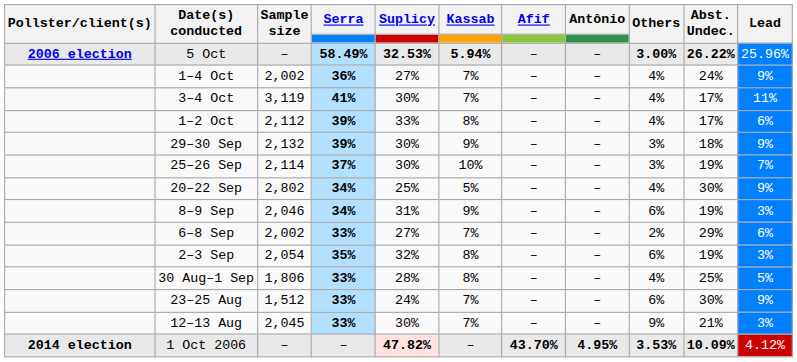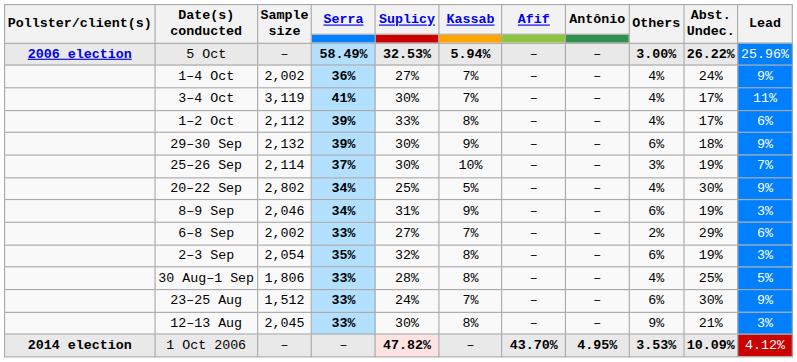 <table class="wikitable sortable" style="text-align:center;font-size:90%;line-height:14px;">
 <tr>
 <th rowspan="2">Pollster/client(s)</th>
 <th rowspan="2">Date(s)<br>conducted</th>
 <th rowspan="2" data-sort-type="number">Sample<br>size</th>
 <th class="unsortable" style="width:50px;"><a href='#'>Serra</a><br></th>
 <th class="unsortable" style="width:50px;"><a href='#'>Suplicy</a><br></th>
 <th class="unsortable" style="width:50px;"><a href='#'>Kassab</a><br></th>
 <th class="unsortable" style="width:50px;"><a href='#'>Afif</a><br></th>
 <th class="unsortable" style="width:50px;">Antônio<br></th>
 <th rowspan="2" class="unsortable">Others</th>
 <th rowspan="2" class="unsortable">Abst.<br>Undec.</th>
 <th rowspan="2" data-sort-type="number">Lead</th>
 </tr>
 <tr>
 <th data-sort-type="number" class="sortable" style="background:#0080FF;"></th>
 <th data-sort-type="number" class="sortable" style="background:#CC0000;"></th>
 <th data-sort-type="number" class="sortable" style="background:#FFA500;"></th>
 <th data-sort-type="number" class="sortable" style="background:#8CC63E;"></th>
 <th data-sort-type="number" class="sortable" style="background:#30914D;"></th>
 </tr>
 <tr style="background:#E9E9E9;">
 <td><a href='#'><strong>2006 election</strong></a></td>
 <td>5 Oct</td>
 <td>–</td>
 <td style="background:#B3E0FF;"><strong>58.49%</strong></td>
 <td><strong>32.53%</strong></td>
 <td><strong>5.94%</strong></td>
 <td>–</td>
 <td>–</td>
 <td><strong>3.00%</strong></td>
 <td><strong>26.22%</strong></td>
 <td style="background:#0080FF;color:#FFFFFF;">25.96%</td>
 </tr>
 <tr>
 <td></td>
 <td>1–4 Oct</td>
 <td>2,002</td>
 <td style="background:#B3E0FF;"><strong>36%</strong></td>
 <td>27%</td>
 <td>7%</td>
 <td>–</td>
 <td>–</td>
 <td>4%</td>
 <td>24%</td>
 <td style="background:#0080FF;color:#FFFFFF;">9%</td>
 </tr>
 <tr>
 <td></td>
 <td>3–4 Oct</td>
 <td>3,119</td>
 <td style="background:#B3E0FF;"><strong>41%</strong></td>
 <td>30%</td>
 <td>7%</td>
 <td>–</td>
 <td>–</td>
 <td>4%</td>
 <td>17%</td>
 <td style="background:#0080FF;color:#FFFFFF;">11%</td>
 </tr>
 <tr>
 <td></td>
 <td>1–2 Oct</td>
 <td>2,112</td>
 <td style="background:#B3E0FF;"><strong>39%</strong></td>
 <td>33%</td>
 <td>8%</td>
 <td>–</td>
 <td>–</td>
 <td>4%</td>
 <td>17%</td>
 <td style="background:#0080FF;color:#FFFFFF;">6%</td>
 </tr>
 <tr>
 <td></td>
 <td>29–30 Sep</td>
 <td>2,132</td>
 <td style="background:#B3E0FF;"><strong>39%</strong></td>
 <td>30%</td>
 <td>9%</td>
 <td>–</td>
 <td>–</td>
-<td>3%</td>
+<td>6%</td>
 <td>18%</td>
 <td style="background:#0080FF;color:#FFFFFF;">9%</td>
 </tr>
 <tr>
 <td></td>
 <td>25–26 Sep</td>
 <td>2,114</td>
 <td style="background:#B3E0FF;"><strong>37%</strong></td>
 <td>30%</td>
 <td>10%</td>
 <td>–</td>
 <td>–</td>
 <td>3%</td>
 <td>19%</td>
 <td style="background:#0080FF;color:#FFFFFF;">7%</td>
 </tr>
 <tr>
 <td></td>
 <td>20–22 Sep</td>
 <td>2,802</td>
 <td style="background:#B3E0FF;"><strong>34%</strong></td>
 <td>25%</td>
 <td>5%</td>
 <td>–</td>
 <td>–</td>
 <td>4%</td>
 <td>30%</td>
 <td style="background:#0080FF;color:#FFFFFF;">9%</td>
 </tr>
 <tr>
 <td></td>
 <td>8–9 Sep</td>
 <td>2,046</td>
 <td style="background:#B3E0FF;"><strong>34%</strong></td>
 <td>31%</td>
 <td>9%</td>
 <td>–</td>
 <td>–</td>
 <td>6%</td>
 <td>19%</td>
 <td style="background:#0080FF;color:#FFFFFF;">3%</td>
 </tr>
 <tr>
 <td></td>
 <td>6–8 Sep</td>
 <td>2,002</td>
 <td style="background:#B3E0FF;"><strong>33%</strong></td>
 <td>27%</td>
 <td>7%</td>
 <td>–</td>
 <td>–</td>
 <td>2%</td>
 <td>29%</td>
 <td style="background:#0080FF;color:#FFFFFF;">6%</td>
 </tr>
 <tr>
 <td></td>
 <td>2–3 Sep</td>
 <td>2,054</td>
 <td style="background:#B3E0FF;"><strong>35%</strong></td>
 <td>32%</td>
 <td>8%</td>
 <td>–</td>
 <td>–</td>
 <td>6%</td>
 <td>19%</td>
 <td style="background:#0080FF;color:#FFFFFF;">3%</td>
 </tr>
 <tr>
 <td></td>
 <td>30 Aug–1 Sep</td>
 <td>1,806</td>
 <td style="background:#B3E0FF;"><strong>33%</strong></td>
 <td>28%</td>
 <td>8%</td>
 <td>–</td>
 <td>–</td>
 <td>4%</td>
 <td>25%</td>
 <td style="background:#0080FF;color:#FFFFFF;">5%</td>
 </tr>
 <tr>
 <td></td>
 <td>23–25 Aug</td>
 <td>1,512</td>
 <td style="background:#B3E0FF;"><strong>33%</strong></td>
 <td>24%</td>
 <td>7%</td>
 <td>–</td>
 <td>–</td>
 <td>6%</td>
 <td>30%</td>
 <td style="background:#0080FF;color:#FFFFFF;">9%</td>
 </tr>
 <tr>
 <td></td>
 <td>12–13 Aug</td>
 <td>2,045</td>
 <td style="background:#B3E0FF;"><strong>33%</strong></td>
 <td>30%</td>
-<td>7%</td>
+<td>8%</td>
 <td>–</td>
 <td>–</td>
 <td>9%</td>
 <td>21%</td>
 <td style="background:#0080FF;color:#FFFFFF;">3%</td>
 </tr>
 <tr style="background:#E9E9E9;">
 <td><strong>2014 election</strong></td>
 <td>1 Oct 2006</td>
 <td>–</td>
 <td>–</td>
 <td style="background:#FFE3E3"><strong>47.82%</strong></td>
 <td>–</td>
 <td><strong>43.70%</strong></td>
 <td><strong>4.95%</strong></td>
 <td><strong>3.53%</strong></td>
 <td><strong>10.09%</strong></td>
 <td style="background:#CC0000;color:#FFFFFF;">4.12%</td>
 </tr>
 </table>
